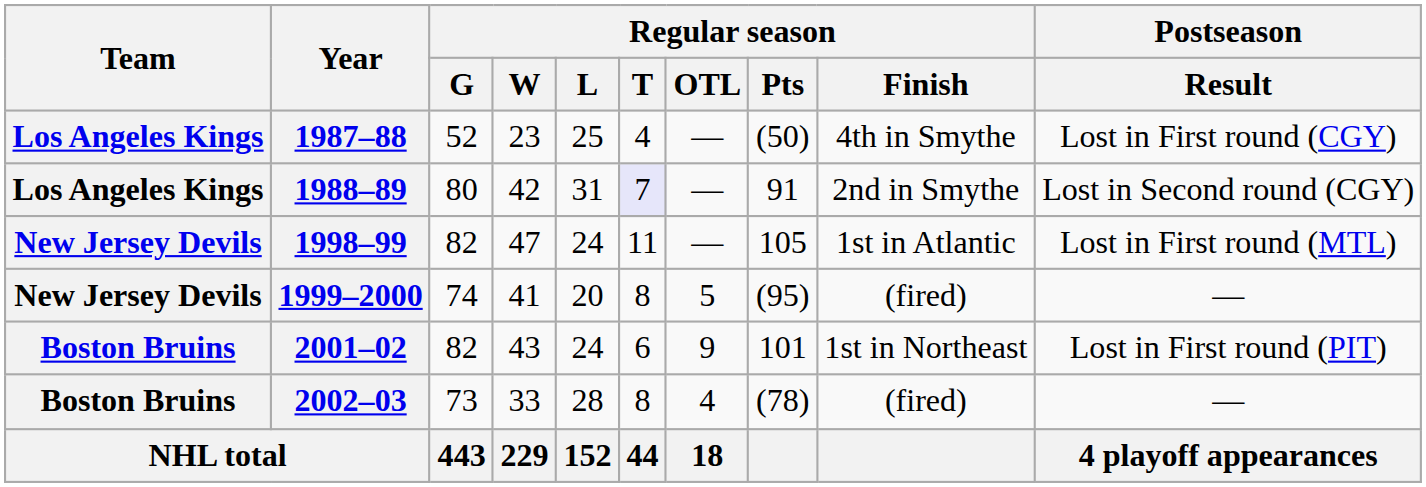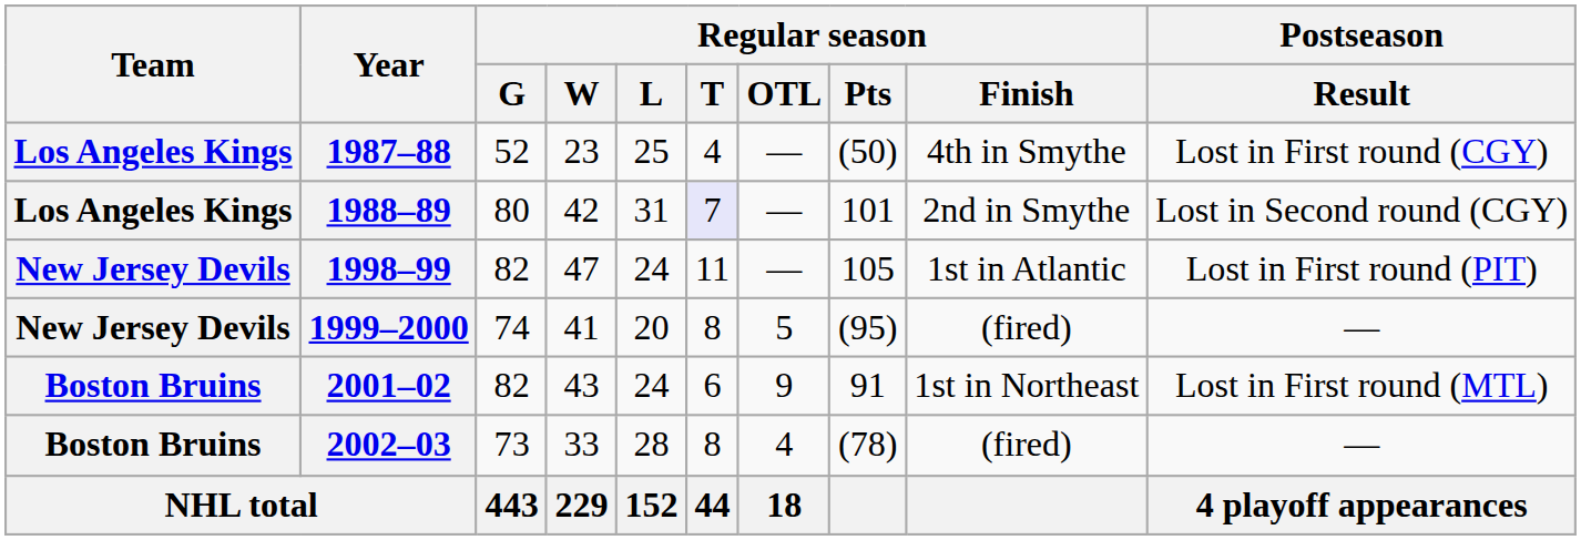 <table class="wikitable" style="font-size:95%; text-align:center;">
 <tr>
 <th rowspan="2">Team</th>
 <th rowspan="2">Year</th>
 <th colspan="7">Regular season</th>
 <th>Postseason</th>
 </tr>
 <tr>
 <th>G</th>
 <th>W</th>
 <th>L</th>
 <th>T</th>
 <th>OTL</th>
 <th>Pts</th>
 <th>Finish</th>
 <th>Result</th>
 </tr>
 <tr>
 <th><a href='#'>Los Angeles Kings</a></th>
 <th><a href='#'>1987–88</a></th>
 <td>52</td>
 <td>23</td>
 <td>25</td>
 <td>4</td>
 <td>—</td>
 <td>(50)</td>
 <td>4th in Smythe</td>
 <td>Lost in First round (<a href='#'>CGY</a>)</td>
 </tr>
 <tr>
 <th>Los Angeles Kings</th>
 <th><a href='#'>1988–89</a></th>
 <td>80</td>
 <td>42</td>
 <td>31</td>
 <td style="background: lavender;">7</td>
 <td>—</td>
-<td>91</td>
+<td>101</td>
 <td>2nd in Smythe</td>
 <td>Lost in Second round (CGY)</td>
 </tr>
 <tr>
 <th><a href='#'>New Jersey Devils</a></th>
 <th><a href='#'>1998–99</a></th>
 <td>82</td>
 <td>47</td>
 <td>24</td>
 <td>11</td>
 <td>—</td>
 <td>105</td>
 <td>1st in Atlantic</td>
-<td>Lost in First round (<a href='#'>MTL</a>)</td>
+<td>Lost in First round (<a href='#'>PIT</a>)</td>
 </tr>
 <tr>
 <th>New Jersey Devils</th>
 <th><a href='#'>1999–2000</a></th>
 <td>74</td>
 <td>41</td>
 <td>20</td>
 <td>8</td>
 <td>5</td>
 <td>(95)</td>
 <td>(fired)</td>
 <td>—</td>
 </tr>
 <tr>
 <th><a href='#'>Boston Bruins</a></th>
 <th><a href='#'>2001–02</a></th>
 <td>82</td>
 <td>43</td>
 <td>24</td>
 <td>6</td>
 <td>9</td>
-<td>101</td>
+<td>91</td>
 <td>1st in Northeast</td>
-<td>Lost in First round (<a href='#'>PIT</a>)</td>
+<td>Lost in First round (<a href='#'>MTL</a>)</td>
 </tr>
 <tr>
 <th>Boston Bruins</th>
 <th><a href='#'>2002–03</a></th>
 <td>73</td>
 <td>33</td>
 <td>28</td>
 <td>8</td>
 <td>4</td>
 <td>(78)</td>
 <td>(fired)</td>
 <td>—</td>
 </tr>
 <tr>
 <th colspan="2">NHL total</th>
 <th>443</th>
 <th>229</th>
 <th>152</th>
 <th>44</th>
 <th>18</th>
 <th> </th>
 <th> </th>
 <th>4 playoff appearances</th>
 </tr>
 </table>
